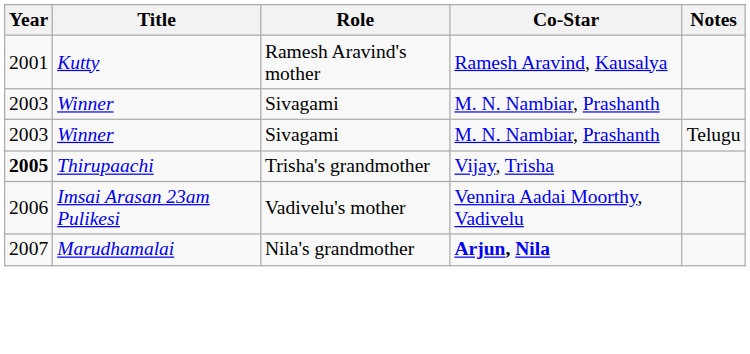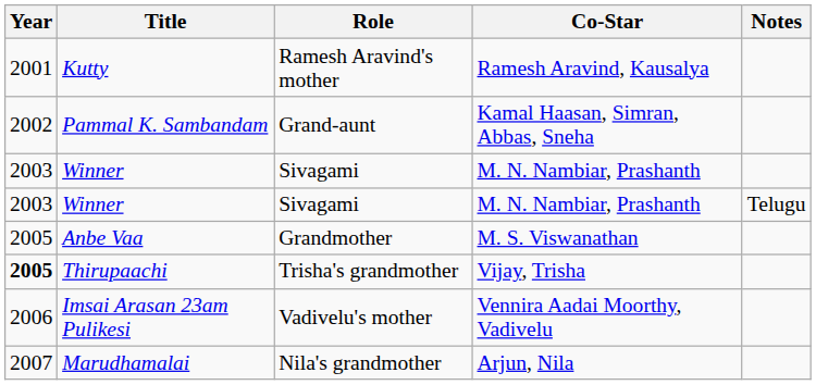 <table class="wikitable">
 <tr>
 <th>Year</th>
 <th>Title</th>
 <th>Role</th>
 <th>Co-Star</th>
 <th>Notes</th>
 </tr>
 <tr>
 <td>2001</td>
 <td><em><a href='#'>Kutty</a></em></td>
 <td>Ramesh Aravind's mother</td>
 <td><a href='#'>Ramesh Aravind</a>, <a href='#'>Kausalya</a></td>
 <td></td>
 </tr>
 <tr>
+<td>2002</td>
+<td><em><a href='#'>Pammal K. Sambandam</a></em></td>
+<td>Grand-aunt</td>
+<td><a href='#'>Kamal Haasan</a>, <a href='#'>Simran</a>, <a href='#'>Abbas</a>, <a href='#'>Sneha</a></td>
+<td></td>
+</tr>
+<tr>
 <td>2003</td>
 <td><em><a href='#'>Winner</a></em></td>
 <td>Sivagami</td>
 <td><a href='#'>M. N. Nambiar</a>, <a href='#'>Prashanth</a></td>
 <td></td>
 </tr>
 <tr>
 <td>2003</td>
 <td><em><a href='#'>Winner</a></em></td>
 <td>Sivagami</td>
 <td><a href='#'>M. N. Nambiar</a>, <a href='#'>Prashanth</a></td>
 <td>Telugu</td>
+</tr>
+<tr>
+<td>2005</td>
+<td><em><a href='#'>Anbe Vaa</a></em></td>
+<td>Grandmother</td>
+<td><a href='#'>M. S. Viswanathan</a></td>
+<td></td>
 </tr>
 <tr>
 <td><strong>2005</strong></td>
 <td><em><a href='#'>Thirupaachi</a></em></td>
 <td>Trisha's grandmother</td>
 <td><a href='#'>Vijay</a>, <a href='#'>Trisha</a></td>
 <td></td>
 </tr>
 <tr>
 <td>2006</td>
 <td><em><a href='#'>Imsai Arasan 23am Pulikesi</a></em></td>
 <td>Vadivelu's mother</td>
 <td><a href='#'>Vennira Aadai Moorthy</a>, <a href='#'>Vadivelu</a></td>
 <td></td>
 </tr>
 <tr>
 <td>2007</td>
 <td><em><a href='#'>Marudhamalai</a></em></td>
 <td>Nila's grandmother</td>
-<td><strong><a href='#'>Arjun</a>, <a href='#'>Nila</a></strong></td>
+<td><a href='#'>Arjun</a>, <a href='#'>Nila</a></td>
 <td></td>
 </tr>
 </table>
